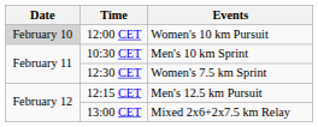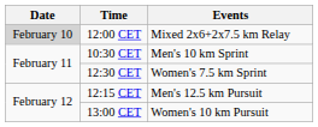 <table class="wikitable" style="text-align: center" width="400">
 <tr>
 <th>Date</th>
 <th>Time</th>
 <th>Events</th>
 </tr>
 <tr>
 <td rowspan="1" style="background: lightgrey;">February 10</td>
 <td>12:00 <a href='#'>CET</a></td>
-<td style="text-align: left">Women's 10 km Pursuit</td>
+<td style="text-align: left">Mixed 2x6+2x7.5 km Relay</td>
 </tr>
 <tr>
 <td rowspan="2">February 11</td>
 <td>10:30 <a href='#'>CET</a></td>
 <td style="text-align: left">Men's 10 km Sprint</td>
 </tr>
 <tr>
 <td>12:30 <a href='#'>CET</a></td>
 <td style="text-align: left">Women's 7.5 km Sprint</td>
 </tr>
 <tr>
 <td rowspan="2">February 12</td>
 <td>12:15 <a href='#'>CET</a></td>
 <td style="text-align: left">Men's 12.5 km Pursuit</td>
 </tr>
 <tr>
 <td>13:00 <a href='#'>CET</a></td>
-<td style="text-align: left">Mixed 2x6+2x7.5 km Relay</td>
+<td style="text-align: left">Women's 10 km Pursuit</td>
 </tr>
 </table>
